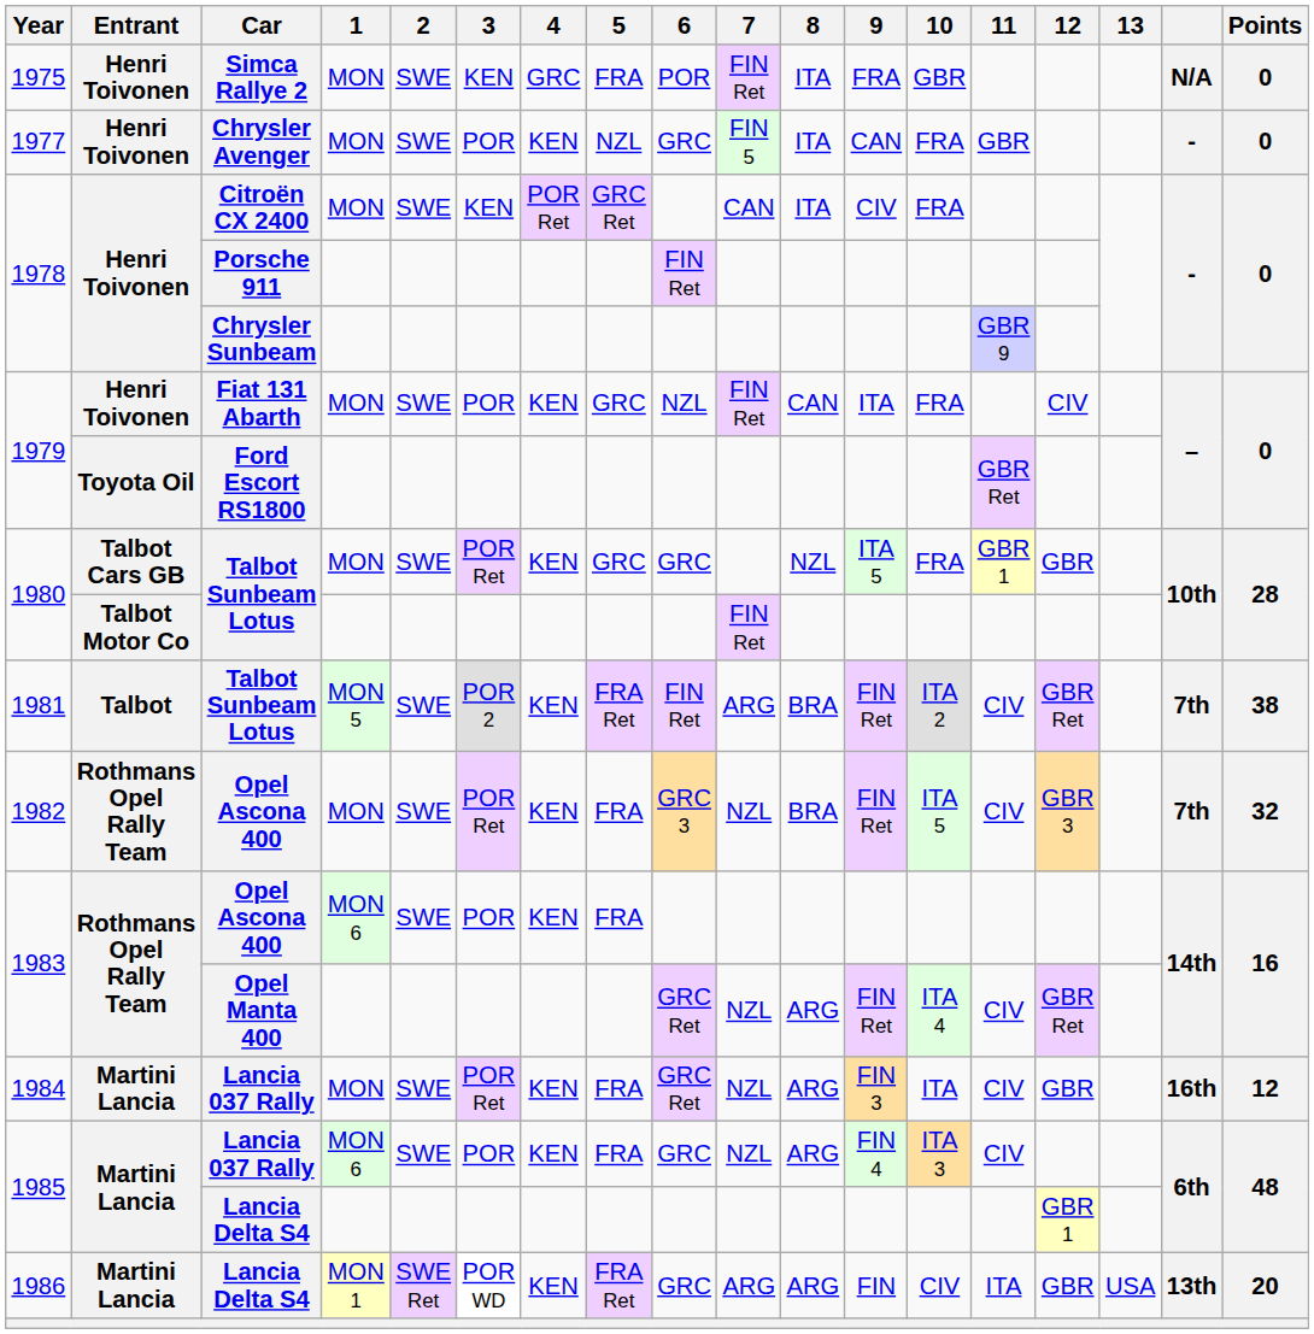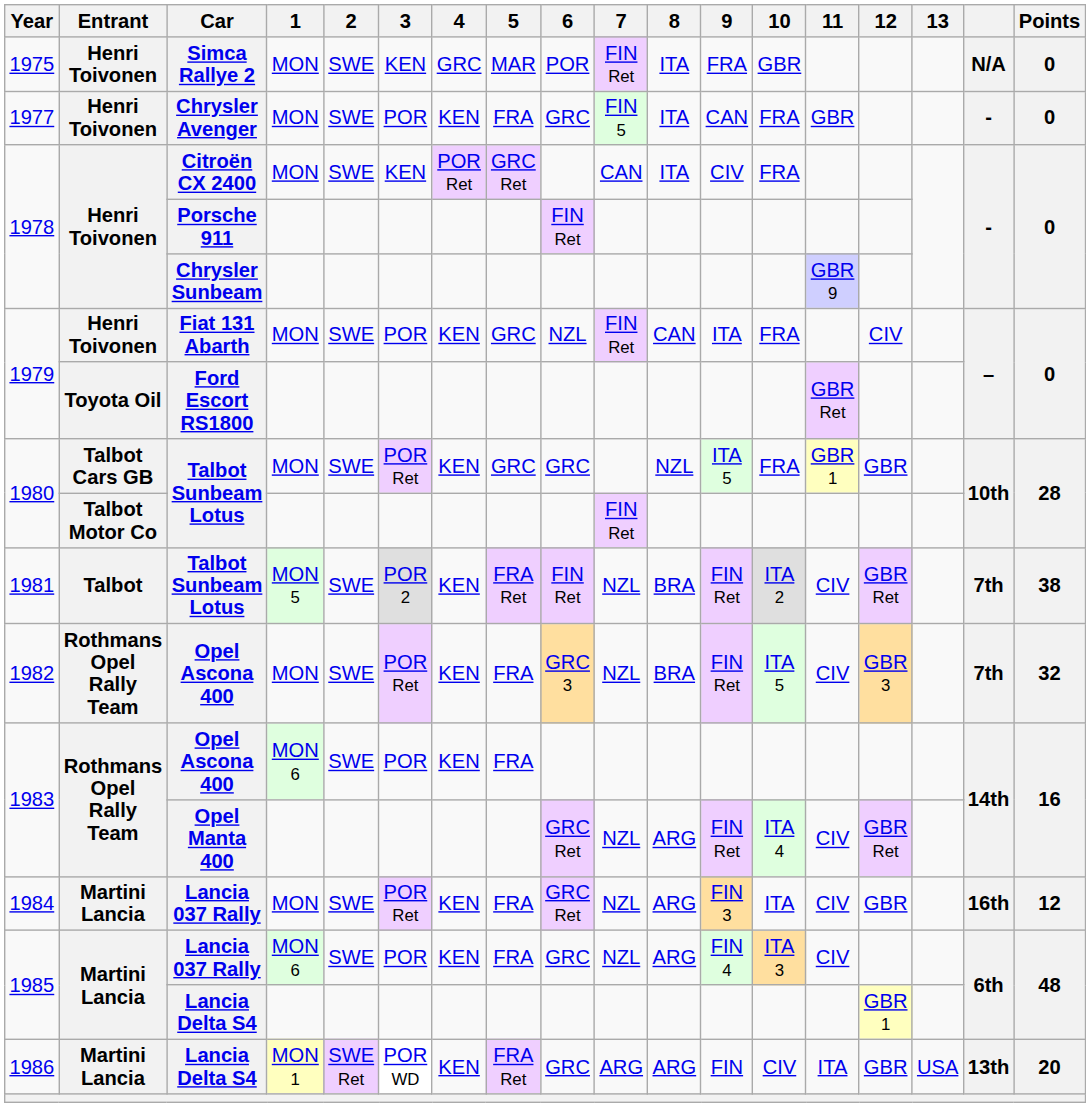 <table class="wikitable" style="text-align:center; font-size:90%">
 <tr>
 <th scope="col">Year</th>
 <th scope="col">Entrant</th>
 <th scope="col">Car</th>
 <th scope="col">1</th>
 <th scope="col">2</th>
 <th scope="col">3</th>
 <th scope="col">4</th>
 <th scope="col">5</th>
 <th scope="col">6</th>
 <th scope="col">7</th>
 <th scope="col">8</th>
 <th scope="col">9</th>
 <th scope="col">10</th>
 <th scope="col">11</th>
 <th scope="col">12</th>
 <th scope="col">13</th>
 <th scope="col"></th>
 <th scope="col">Points</th>
 </tr>
 <tr>
 <td><a href='#'>1975</a></td>
 <th>Henri Toivonen</th>
 <th><a href='#'>Simca Rallye 2</a></th>
 <td><a href='#'>MON</a></td>
 <td><a href='#'>SWE</a></td>
 <td><a href='#'>KEN</a></td>
 <td><a href='#'>GRC</a></td>
-<td><a href='#'>FRA</a></td>
+<td><a href='#'>MAR</a></td>
 <td><a href='#'>POR</a></td>
 <td style="background:#EFCFFF;"><a href='#'>FIN</a><br><small>Ret</small></td>
 <td><a href='#'>ITA</a></td>
 <td><a href='#'>FRA</a></td>
 <td><a href='#'>GBR</a></td>
 <td></td>
 <td></td>
 <td></td>
 <th>N/A<br></th>
 <th>0</th>
 </tr>
 <tr>
 <td><a href='#'>1977</a></td>
 <th>Henri Toivonen</th>
 <th><a href='#'>Chrysler Avenger</a></th>
 <td><a href='#'>MON</a></td>
 <td><a href='#'>SWE</a></td>
 <td><a href='#'>POR</a></td>
 <td><a href='#'>KEN</a></td>
-<td><a href='#'>NZL</a></td>
+<td><a href='#'>FRA</a></td>
 <td><a href='#'>GRC</a></td>
 <td style="background:#DFFFDF;"><a href='#'>FIN</a><br><small>5</small></td>
 <td><a href='#'>ITA</a></td>
 <td><a href='#'>CAN</a></td>
 <td><a href='#'>FRA</a></td>
 <td><a href='#'>GBR</a></td>
 <td></td>
 <td></td>
 <th>-<br></th>
 <th>0</th>
 </tr>
 <tr>
 <td rowspan="3"><a href='#'>1978</a></td>
 <th rowspan="3">Henri Toivonen</th>
 <th><a href='#'>Citroën CX 2400</a></th>
 <td><a href='#'>MON</a></td>
 <td><a href='#'>SWE</a></td>
 <td><a href='#'>KEN</a></td>
 <td style="background:#EFCFFF;"><a href='#'>POR</a><br><small>Ret</small></td>
 <td style="background:#EFCFFF;"><a href='#'>GRC</a><br><small>Ret</small></td>
 <td></td>
 <td><a href='#'>CAN</a></td>
 <td><a href='#'>ITA</a></td>
 <td><a href='#'>CIV</a></td>
 <td><a href='#'>FRA</a></td>
 <td></td>
 <td></td>
 <td rowspan="3"></td>
 <th rowspan="3">-<br></th>
 <th rowspan="3">0</th>
 </tr>
 <tr>
 <th><a href='#'>Porsche 911</a></th>
 <td></td>
 <td></td>
 <td></td>
 <td></td>
 <td></td>
 <td style="background:#EFCFFF;"><a href='#'>FIN</a><br><small>Ret</small></td>
 <td></td>
 <td></td>
 <td></td>
 <td></td>
 <td></td>
 </tr>
 <tr>
 <th><a href='#'>Chrysler Sunbeam</a></th>
 <td></td>
 <td></td>
 <td></td>
 <td></td>
 <td></td>
 <td></td>
 <td></td>
 <td></td>
 <td></td>
 <td></td>
 <td style="background:#CFCFFF;"><a href='#'>GBR</a><br><small>9</small></td>
 <td></td>
 </tr>
 <tr>
 <td rowspan="2"><a href='#'>1979</a></td>
 <th>Henri Toivonen</th>
 <th><a href='#'>Fiat 131 Abarth</a></th>
 <td><a href='#'>MON</a></td>
 <td><a href='#'>SWE</a></td>
 <td><a href='#'>POR</a></td>
 <td><a href='#'>KEN</a></td>
 <td><a href='#'>GRC</a></td>
 <td><a href='#'>NZL</a></td>
 <td style="background:#EFCFFF;"><a href='#'>FIN</a><br><small>Ret</small></td>
 <td><a href='#'>CAN</a></td>
 <td><a href='#'>ITA</a></td>
 <td><a href='#'>FRA</a></td>
 <td></td>
 <td><a href='#'>CIV</a></td>
 <td></td>
 <th rowspan="2">–</th>
 <th rowspan="2">0</th>
 </tr>
 <tr>
 <th>Toyota Oil</th>
 <th><a href='#'>Ford Escort RS1800</a></th>
 <td></td>
 <td></td>
 <td></td>
 <td></td>
 <td></td>
 <td></td>
 <td></td>
 <td></td>
 <td></td>
 <td></td>
 <td style="background:#EFCFFF;"><a href='#'>GBR</a><br><small>Ret</small></td>
 <td></td>
 <td></td>
 </tr>
 <tr>
 <td rowspan="2"><a href='#'>1980</a></td>
 <th>Talbot Cars GB</th>
 <th rowspan="2"><a href='#'>Talbot Sunbeam Lotus</a></th>
 <td><a href='#'>MON</a></td>
 <td><a href='#'>SWE</a></td>
 <td style="background:#EFCFFF;"><a href='#'>POR</a><br><small>Ret</small></td>
 <td><a href='#'>KEN</a></td>
 <td><a href='#'>GRC</a></td>
 <td><a href='#'>GRC</a></td>
 <td></td>
 <td><a href='#'>NZL</a></td>
 <td style="background:#DFFFDF;"><a href='#'>ITA</a><br><small>5</small></td>
 <td><a href='#'>FRA</a></td>
 <td style="background:#FFFFBF;"><a href='#'>GBR</a><br><small>1</small></td>
 <td><a href='#'>GBR</a></td>
 <td></td>
 <th rowspan="2">10th</th>
 <th rowspan="2">28</th>
 </tr>
 <tr>
 <th>Talbot Motor Co</th>
 <td></td>
 <td></td>
 <td></td>
 <td></td>
 <td></td>
 <td></td>
 <td style="background:#EFCFFF;"><a href='#'>FIN</a><br><small>Ret</small></td>
 <td></td>
 <td></td>
 <td></td>
 <td></td>
 <td></td>
 <td></td>
 </tr>
 <tr>
 <td><a href='#'>1981</a></td>
 <th>Talbot</th>
 <th><a href='#'>Talbot Sunbeam Lotus</a></th>
 <td style="background:#DFFFDF;"><a href='#'>MON</a><br><small>5</small></td>
 <td><a href='#'>SWE</a></td>
 <td style="background:#DFDFDF;"><a href='#'>POR</a><br><small>2</small></td>
 <td><a href='#'>KEN</a></td>
 <td style="background:#EFCFFF;"><a href='#'>FRA</a><br><small>Ret</small></td>
 <td style="background:#EFCFFF;"><a href='#'>FIN</a><br><small>Ret</small></td>
-<td><a href='#'>ARG</a></td>
+<td><a href='#'>NZL</a></td>
 <td><a href='#'>BRA</a></td>
 <td style="background:#EFCFFF;"><a href='#'>FIN</a><br><small>Ret</small></td>
 <td style="background:#DFDFDF;"><a href='#'>ITA</a><br><small>2</small></td>
 <td><a href='#'>CIV</a></td>
 <td style="background:#EFCFFF;"><a href='#'>GBR</a><br><small>Ret</small></td>
 <td></td>
 <th>7th</th>
 <th>38</th>
 </tr>
 <tr>
 <td><a href='#'>1982</a></td>
 <th>Rothmans Opel Rally Team</th>
 <th><a href='#'>Opel Ascona 400</a></th>
 <td><a href='#'>MON</a></td>
 <td><a href='#'>SWE</a></td>
 <td style="background:#EFCFFF;"><a href='#'>POR</a><br><small>Ret</small></td>
 <td><a href='#'>KEN</a></td>
 <td><a href='#'>FRA</a></td>
 <td style="background:#FFDF9F;"><a href='#'>GRC</a><br><small>3</small></td>
 <td><a href='#'>NZL</a></td>
 <td><a href='#'>BRA</a></td>
 <td style="background:#EFCFFF;"><a href='#'>FIN</a><br><small>Ret</small></td>
 <td style="background:#DFFFDF;"><a href='#'>ITA</a><br><small>5</small></td>
 <td><a href='#'>CIV</a></td>
 <td style="background:#FFDF9F;"><a href='#'>GBR</a><br><small>3</small></td>
 <td></td>
 <th>7th</th>
 <th>32</th>
 </tr>
 <tr>
 <td rowspan="2"><a href='#'>1983</a></td>
 <th rowspan="2">Rothmans Opel Rally Team</th>
 <th><a href='#'>Opel Ascona 400</a></th>
 <td style="background:#DFFFDF;"><a href='#'>MON</a><br><small>6</small></td>
 <td><a href='#'>SWE</a></td>
 <td><a href='#'>POR</a></td>
 <td><a href='#'>KEN</a></td>
 <td><a href='#'>FRA</a></td>
 <td></td>
 <td></td>
 <td></td>
 <td></td>
 <td></td>
 <td></td>
 <td></td>
 <td></td>
 <th rowspan="2">14th</th>
 <th rowspan="2">16</th>
 </tr>
 <tr>
 <th><a href='#'>Opel Manta 400</a></th>
 <td></td>
 <td></td>
 <td></td>
 <td></td>
 <td></td>
 <td style="background:#EFCFFF;"><a href='#'>GRC</a><br><small>Ret</small></td>
 <td><a href='#'>NZL</a></td>
 <td><a href='#'>ARG</a></td>
 <td style="background:#EFCFFF;"><a href='#'>FIN</a><br><small>Ret</small></td>
 <td style="background:#DFFFDF;"><a href='#'>ITA</a><br><small>4</small></td>
 <td><a href='#'>CIV</a></td>
 <td style="background:#EFCFFF;"><a href='#'>GBR</a><br><small>Ret</small></td>
 <td></td>
 </tr>
 <tr>
 <td><a href='#'>1984</a></td>
 <th>Martini Lancia</th>
 <th><a href='#'>Lancia 037 Rally</a></th>
 <td><a href='#'>MON</a></td>
 <td><a href='#'>SWE</a></td>
 <td style="background:#EFCFFF;"><a href='#'>POR</a><br><small>Ret</small></td>
 <td><a href='#'>KEN</a></td>
 <td><a href='#'>FRA</a></td>
 <td style="background:#EFCFFF;"><a href='#'>GRC</a><br><small>Ret</small></td>
 <td><a href='#'>NZL</a></td>
 <td><a href='#'>ARG</a></td>
 <td style="background:#FFDF9F;"><a href='#'>FIN</a><br><small>3</small></td>
 <td><a href='#'>ITA</a></td>
 <td><a href='#'>CIV</a></td>
 <td><a href='#'>GBR</a></td>
 <td></td>
 <th>16th</th>
 <th>12</th>
 </tr>
 <tr>
 <td rowspan="2"><a href='#'>1985</a></td>
 <th rowspan="2">Martini Lancia</th>
 <th><a href='#'>Lancia 037 Rally</a></th>
 <td style="background:#DFFFDF;"><a href='#'>MON</a><br><small>6</small></td>
 <td><a href='#'>SWE</a></td>
 <td><a href='#'>POR</a></td>
 <td><a href='#'>KEN</a></td>
 <td><a href='#'>FRA</a></td>
 <td><a href='#'>GRC</a></td>
 <td><a href='#'>NZL</a></td>
 <td><a href='#'>ARG</a></td>
 <td style="background:#DFFFDF;"><a href='#'>FIN</a><br><small>4</small></td>
 <td style="background:#FFDF9F;"><a href='#'>ITA</a><br><small>3</small></td>
 <td><a href='#'>CIV</a></td>
 <td></td>
 <td></td>
 <th rowspan="2">6th</th>
 <th rowspan="2">48</th>
 </tr>
 <tr>
 <th><a href='#'>Lancia Delta S4</a></th>
 <td></td>
 <td></td>
 <td></td>
 <td></td>
 <td></td>
 <td></td>
 <td></td>
 <td></td>
 <td></td>
 <td></td>
 <td></td>
 <td style="background:#FFFFBF;"><a href='#'>GBR</a><br><small>1</small></td>
 <td></td>
 </tr>
 <tr>
 <td><a href='#'>1986</a></td>
 <th>Martini Lancia</th>
 <th><a href='#'>Lancia Delta S4</a></th>
 <td style="background:#FFFFBF;"><a href='#'>MON</a><br><small>1</small></td>
 <td style="background:#EFCFFF;"><a href='#'>SWE</a><br><small>Ret</small></td>
 <td style="background:#ffffff;"><a href='#'>POR</a><br><small>WD</small></td>
 <td><a href='#'>KEN</a></td>
 <td style="background:#EFCFFF;"><a href='#'>FRA</a><br><small>Ret</small></td>
 <td><a href='#'>GRC</a></td>
 <td><a href='#'>ARG</a></td>
 <td><a href='#'>ARG</a></td>
 <td><a href='#'>FIN</a></td>
 <td><a href='#'>CIV</a></td>
 <td><a href='#'>ITA</a></td>
 <td><a href='#'>GBR</a></td>
 <td><a href='#'>USA</a></td>
 <th>13th</th>
 <th>20</th>
 </tr>
 <tr>
 <th colspan="18"></th>
 </tr>
 </table>
